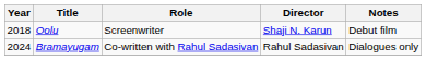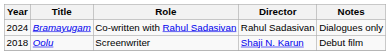 <table class="wikitable sortable">
 <tr>
 <th>Year</th>
 <th>Title</th>
 <th>Role</th>
 <th>Director</th>
 <th class="sortable">Notes</th>
 </tr>
 <tr>
+<td>2024</td>
+<td><em><a href='#'>Bramayugam</a></em></td>
+<td>Co-written with <a href='#'>Rahul Sadasivan</a></td>
+<td>Rahul Sadasivan</td>
+<td>Dialogues only </td>
+</tr>
+<tr>
 <td>2018</td>
 <td><em><a href='#'>Oolu</a></em></td>
 <td>Screenwriter</td>
 <td><a href='#'>Shaji N. Karun</a></td>
 <td>Debut film </td>
 </tr>
 <tr>
-<td>2024</td>
-<td><em><a href='#'>Bramayugam</a></em></td>
-<td>Co-written with <a href='#'>Rahul Sadasivan</a></td>
-<td>Rahul Sadasivan</td>
-<td>Dialogues only </td>
-</tr>
-<tr>
 </tr>
 </table>
